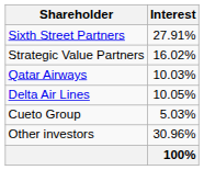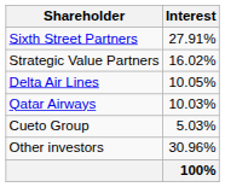 <table class="wikitable sortable" style="margin:auto;">
 <tr>
 <th>Shareholder</th>
 <th>Interest</th>
 </tr>
 <tr>
 <td> <a href='#'>Sixth Street Partners</a></td>
 <td style="text-align:right;">27.91%</td>
 </tr>
 <tr>
 <td> Strategic Value Partners</td>
 <td style="text-align:right;">16.02%</td>
 </tr>
 <tr>
+<td> <a href='#'>Delta Air Lines</a></td>
+<td style="text-align:right;">10.05%</td>
+</tr>
+<tr>
 <td> <a href='#'>Qatar Airways</a></td>
 <td style="text-align:right;">10.03%</td>
-</tr>
-<tr>
-<td> <a href='#'>Delta Air Lines</a></td>
-<td style="text-align:right;">10.05%</td>
 </tr>
 <tr>
 <td> Cueto Group</td>
 <td style="text-align:right;">5.03%</td>
 </tr>
 <tr>
 <td>Other investors</td>
 <td style="text-align:right;">30.96%</td>
 </tr>
 <tr>
 <th></th>
 <th style="text-align:right;">100%</th>
 </tr>
 </table>
